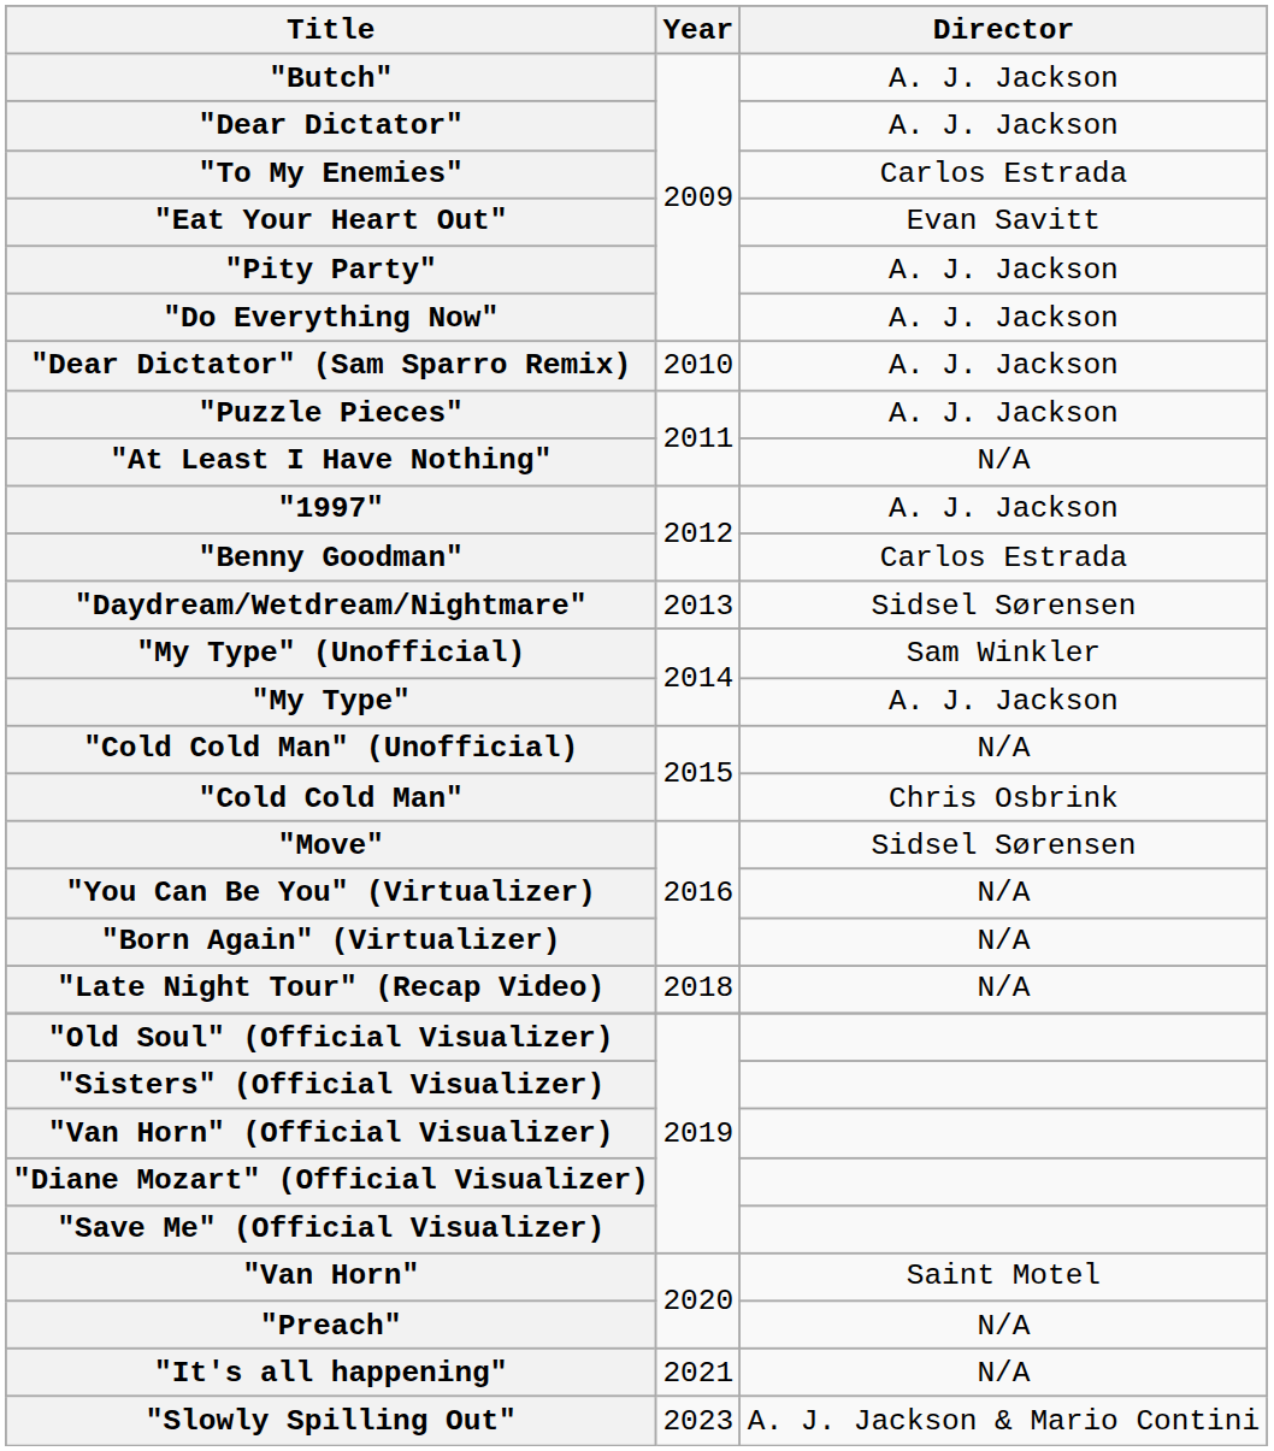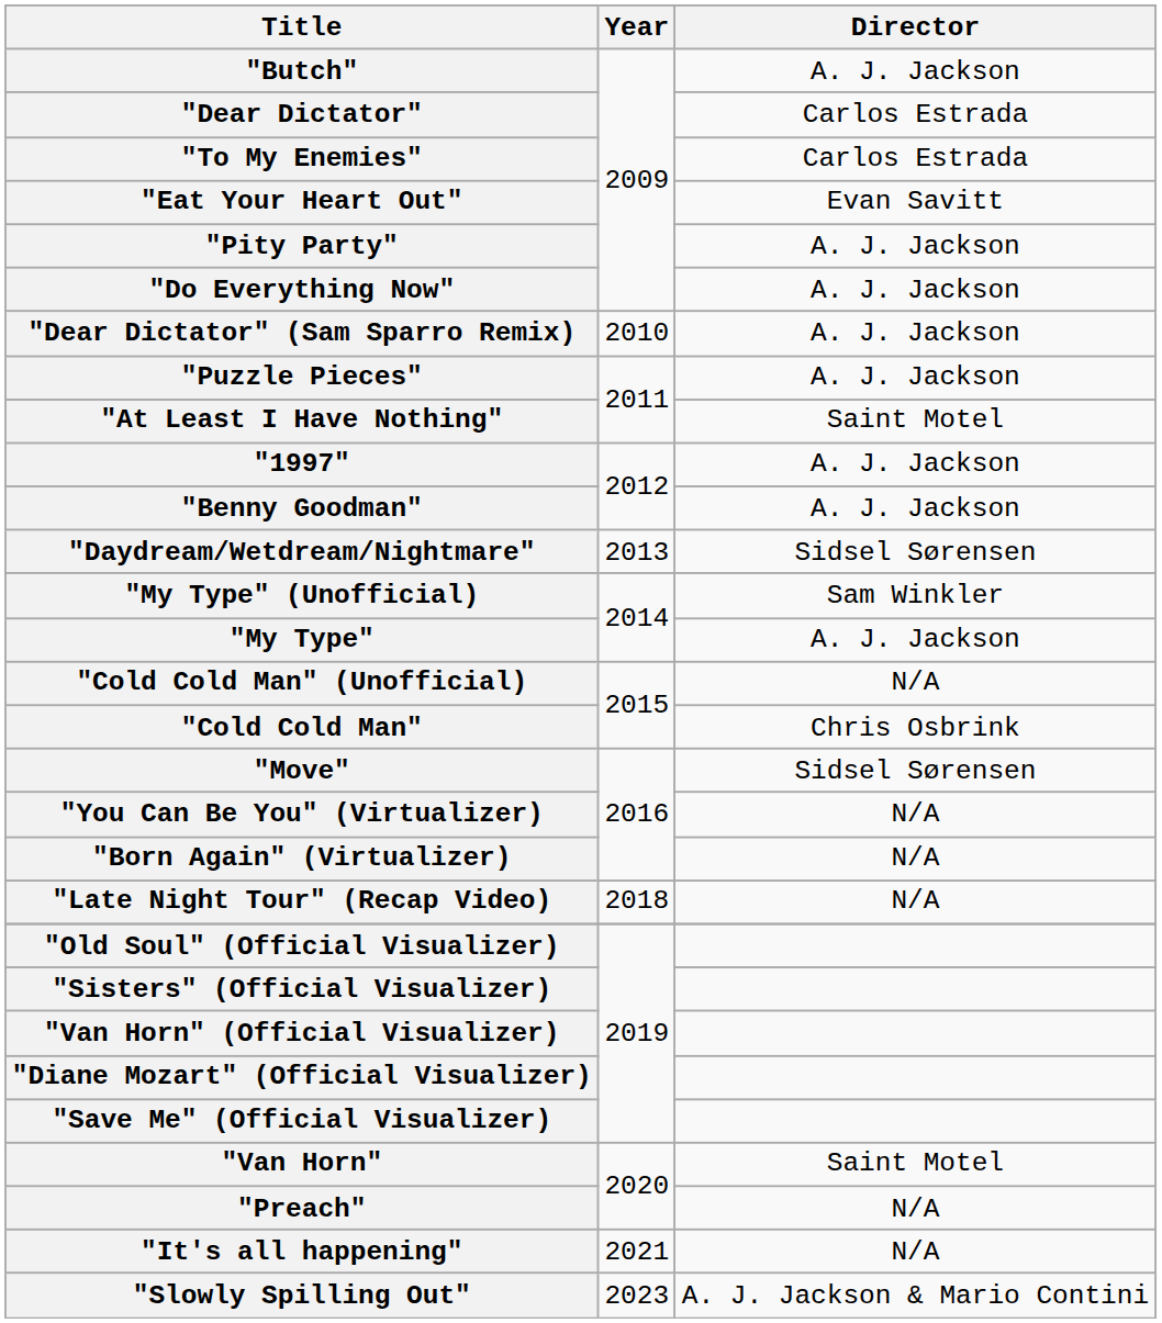 <table class="wikitable plainrowheaders" style="text-align:center;">
 <tr>
 <th scope="col">Title</th>
 <th scope="col">Year</th>
 <th scope="col">Director</th>
 </tr>
 <tr>
 <th scope="row">"Butch"</th>
 <td rowspan="6">2009</td>
 <td>A. J. Jackson</td>
 </tr>
 <tr>
 <th scope="row">"Dear Dictator"</th>
-<td>A. J. Jackson</td>
+<td>Carlos Estrada</td>
 </tr>
 <tr>
 <th scope="row">"To My Enemies"</th>
 <td>Carlos Estrada</td>
 </tr>
 <tr>
 <th scope="row">"Eat Your Heart Out"</th>
 <td>Evan Savitt</td>
 </tr>
 <tr>
 <th scope="row">"Pity Party"</th>
 <td>A. J. Jackson</td>
 </tr>
 <tr>
 <th scope="row">"Do Everything Now"</th>
 <td>A. J. Jackson</td>
 </tr>
 <tr>
 <th scope="row">"Dear Dictator" (Sam Sparro Remix)</th>
 <td>2010</td>
 <td>A. J. Jackson</td>
 </tr>
 <tr>
 <th scope="row">"Puzzle Pieces"</th>
 <td rowspan="2">2011</td>
 <td>A. J. Jackson</td>
 </tr>
 <tr>
 <th scope="row">"At Least I Have Nothing"</th>
-<td>N/A</td>
+<td>Saint Motel</td>
 </tr>
 <tr>
 <th scope="row">"1997"</th>
 <td rowspan="2">2012</td>
 <td>A. J. Jackson</td>
 </tr>
 <tr>
 <th scope="row">"Benny Goodman"</th>
-<td>Carlos Estrada</td>
+<td>A. J. Jackson</td>
 </tr>
 <tr>
 <th scope="row">"Daydream/Wetdream/Nightmare"</th>
 <td>2013</td>
 <td>Sidsel Sørensen</td>
 </tr>
 <tr>
 <th scope="row">"My Type" (Unofficial)</th>
 <td rowspan="2">2014</td>
 <td>Sam Winkler</td>
 </tr>
 <tr>
 <th scope="row">"My Type"</th>
 <td>A. J. Jackson</td>
 </tr>
 <tr>
 <th scope="row">"Cold Cold Man" (Unofficial)</th>
 <td rowspan="2">2015</td>
 <td>N/A</td>
 </tr>
 <tr>
 <th scope="row">"Cold Cold Man"</th>
 <td>Chris Osbrink</td>
 </tr>
 <tr>
 <th scope="row">"Move"</th>
 <td rowspan="3">2016</td>
 <td>Sidsel Sørensen</td>
 </tr>
 <tr>
 <th scope="row">"You Can Be You" (Virtualizer)</th>
 <td>N/A</td>
 </tr>
 <tr>
 <th scope="row">"Born Again" (Virtualizer)</th>
 <td>N/A</td>
 </tr>
 <tr>
 <th scope="row">"Late Night Tour" (Recap Video)</th>
 <td rowspan="1">2018</td>
 <td>N/A</td>
 </tr>
 <tr>
 </tr>
 <tr>
 <th scope="row">"Old Soul" (Official Visualizer)</th>
 <td rowspan="5">2019</td>
 <td></td>
 </tr>
 <tr>
 <th scope="row">"Sisters" (Official Visualizer)</th>
 <td></td>
 </tr>
 <tr>
 <th scope="row">"Van Horn" (Official Visualizer)</th>
 <td></td>
 </tr>
 <tr>
 <th scope="row">"Diane Mozart" (Official Visualizer)</th>
 <td></td>
 </tr>
 <tr>
 <th scope="row">"Save Me" (Official Visualizer)</th>
 <td></td>
 </tr>
 <tr>
 <th scope="row">"Van Horn"</th>
 <td rowspan="2">2020</td>
 <td>Saint Motel</td>
 </tr>
 <tr>
 <th scope="row">"Preach"</th>
 <td>N/A</td>
 </tr>
 <tr>
 <th scope="row">"It's all happening"</th>
 <td>2021</td>
 <td>N/A</td>
 </tr>
 <tr>
 <th scope="row">"Slowly Spilling Out"</th>
 <td>2023</td>
 <td>A. J. Jackson & Mario Contini</td>
 </tr>
 </table>
